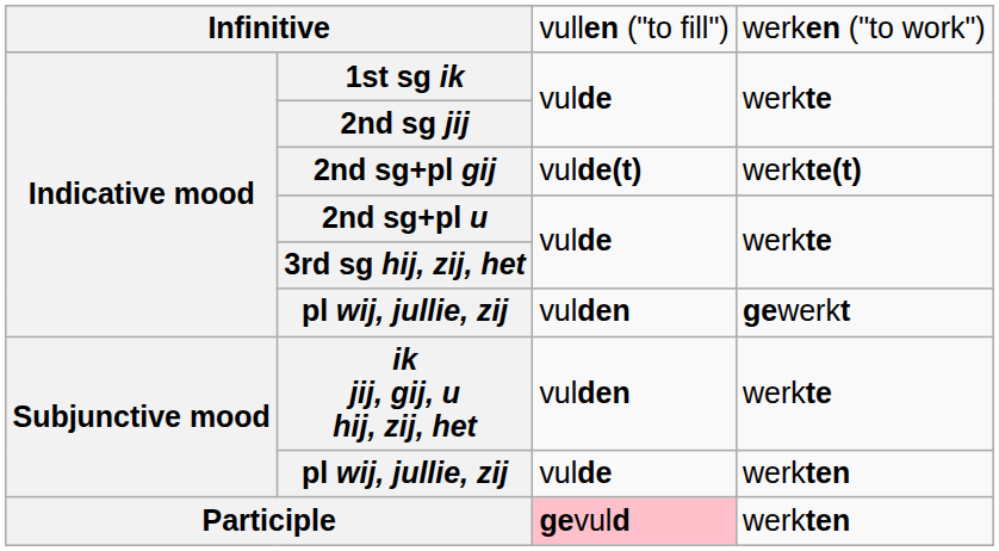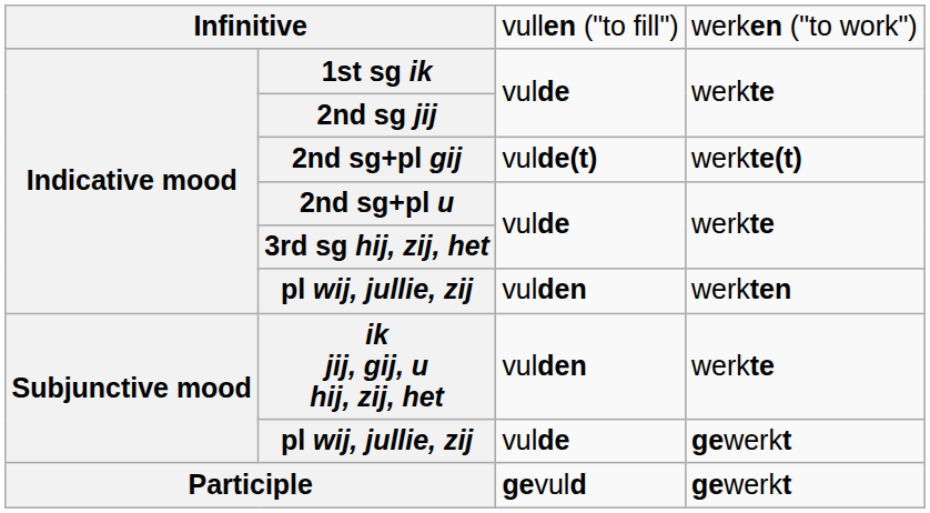 <table class="wikitable">
 <tr>
 <th colspan="2">Infinitive</th>
 <td>vull<strong>en</strong> ("to fill")</td>
 <td>werk<strong>en</strong> ("to work")</td>
 </tr>
 <tr>
 <th rowspan="6">Indicative mood</th>
 <th>1st sg <em>ik</em></th>
 <td rowspan="2">vul<strong>de</strong></td>
 <td rowspan="2">werk<strong>te</strong></td>
 </tr>
 <tr>
 <th>2nd sg <em>jij</em></th>
 </tr>
 <tr>
 <th>2nd sg+pl <em>gij</em></th>
 <td>vul<strong>de(t)</strong></td>
 <td>werk<strong>te(t)</strong></td>
 </tr>
 <tr>
 <th>2nd sg+pl <em>u</em></th>
 <td rowspan="2">vul<strong>de</strong></td>
 <td rowspan="2">werk<strong>te</strong></td>
 </tr>
 <tr>
 <th>3rd sg <em>hij, zij, het</em></th>
 </tr>
 <tr>
 <th>pl <em>wij, jullie, zij</em></th>
 <td>vul<strong>den</strong></td>
-<td><strong>ge</strong>werk<strong>t</strong></td>
+<td>werk<strong>ten</strong></td>
 </tr>
 <tr>
 <th rowspan="2">Subjunctive mood</th>
 <th><em>ik<br>jij, gij, u<br>hij, zij, het</em></th>
 <td>vul<strong>den</strong></td>
 <td>werk<strong>te</strong></td>
 </tr>
 <tr>
 <th>pl <em>wij, jullie, zij</em></th>
 <td>vul<strong>de</strong></td>
-<td>werk<strong>ten</strong></td>
+<td><strong>ge</strong>werk<strong>t</strong></td>
 </tr>
 <tr>
 <th colspan="2">Participle</th>
-<td style="background: pink;"><strong>ge</strong>vul<strong>d</strong></td>
-<td>werk<strong>ten</strong></td>
+<td><strong>ge</strong>vul<strong>d</strong></td>
+<td><strong>ge</strong>werk<strong>t</strong></td>
 </tr>
 </table>
